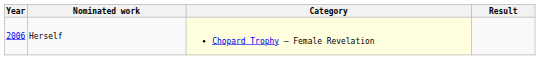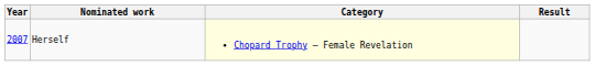 <table class=wikitable>
 <tr>
 <th width=4%>Year</th>
 <th width=30%>Nominated work</th>
 <th width=54%>Category</th>
 <th width=12%>Result</th>
 </tr>
 <tr>
-<td><a href='#'>2006</a></td>
+<td><a href='#'>2007</a></td>
 <td>Herself</td>
 <td style="background: lightyellow;"><br><ul><li><a href='#'>Chopard Trophy</a> – Female Revelation</li></ul></td>
 <td></td>
 </tr>
 </table>
